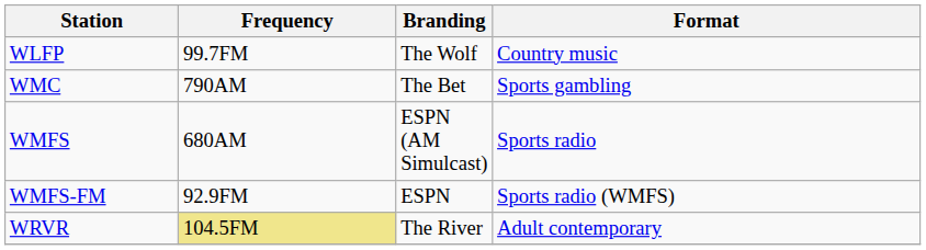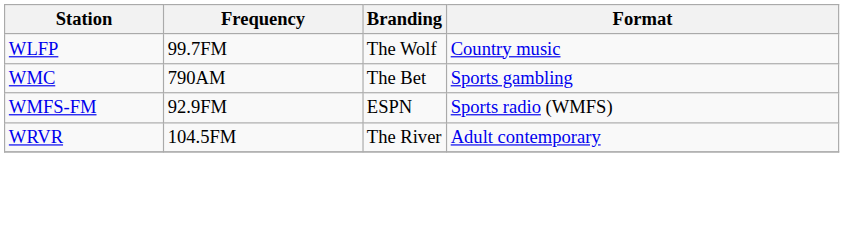 <table class="wikitable sortable" style="width:45em;">
 <tr>
 <th style="width:20%">Station</th>
 <th style="width:25%">Frequency</th>
 <th style="width:5%">Branding</th>
 <th style="width:50%">Format</th>
 </tr>
 <tr>
 <td><a href='#'>WLFP</a></td>
 <td>99.7FM</td>
 <td>The Wolf</td>
 <td><a href='#'>Country music</a></td>
 </tr>
 <tr>
 <td><a href='#'>WMC</a></td>
 <td>790AM</td>
 <td>The Bet</td>
 <td><a href='#'>Sports gambling</a></td>
 </tr>
 <tr>
-<td><a href='#'>WMFS</a></td>
-<td>680AM</td>
-<td>ESPN (AM Simulcast)</td>
-<td><a href='#'>Sports radio</a></td>
-</tr>
-<tr>
 <td><a href='#'>WMFS-FM</a></td>
 <td>92.9FM</td>
 <td>ESPN</td>
 <td><a href='#'>Sports radio</a> (WMFS)</td>
 </tr>
 <tr>
 <td><a href='#'>WRVR</a></td>
-<td style="background: khaki;">104.5FM</td>
+<td>104.5FM</td>
 <td>The River</td>
 <td><a href='#'>Adult contemporary</a></td>
 </tr>
 <tr>
 </tr>
 </table>
